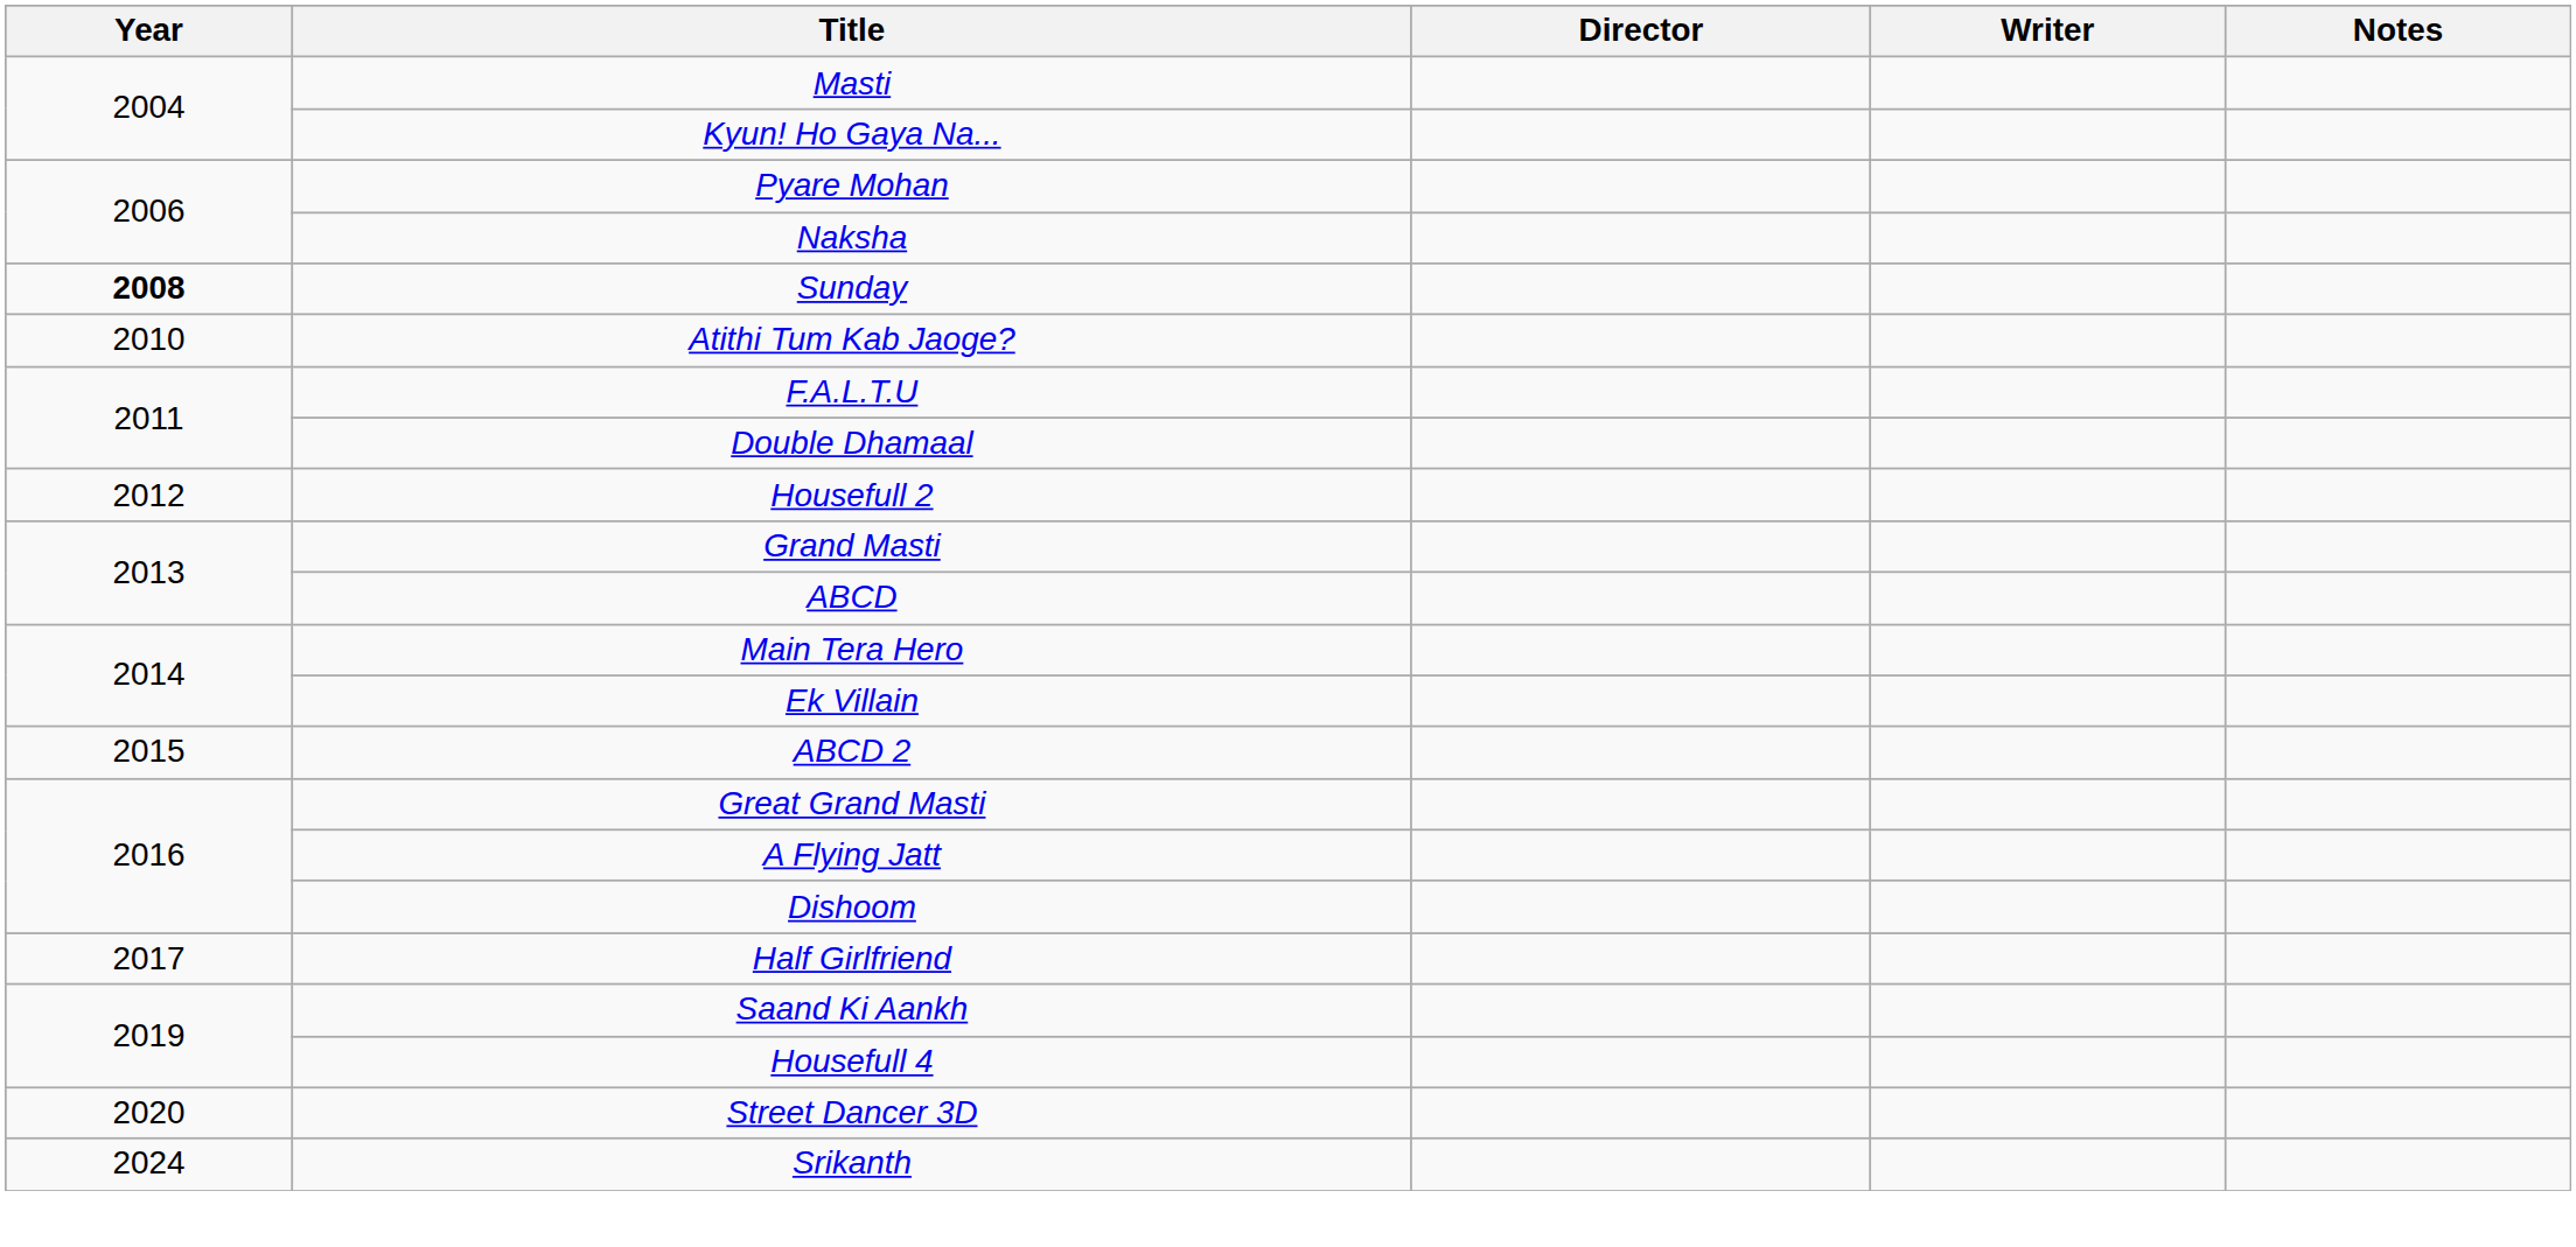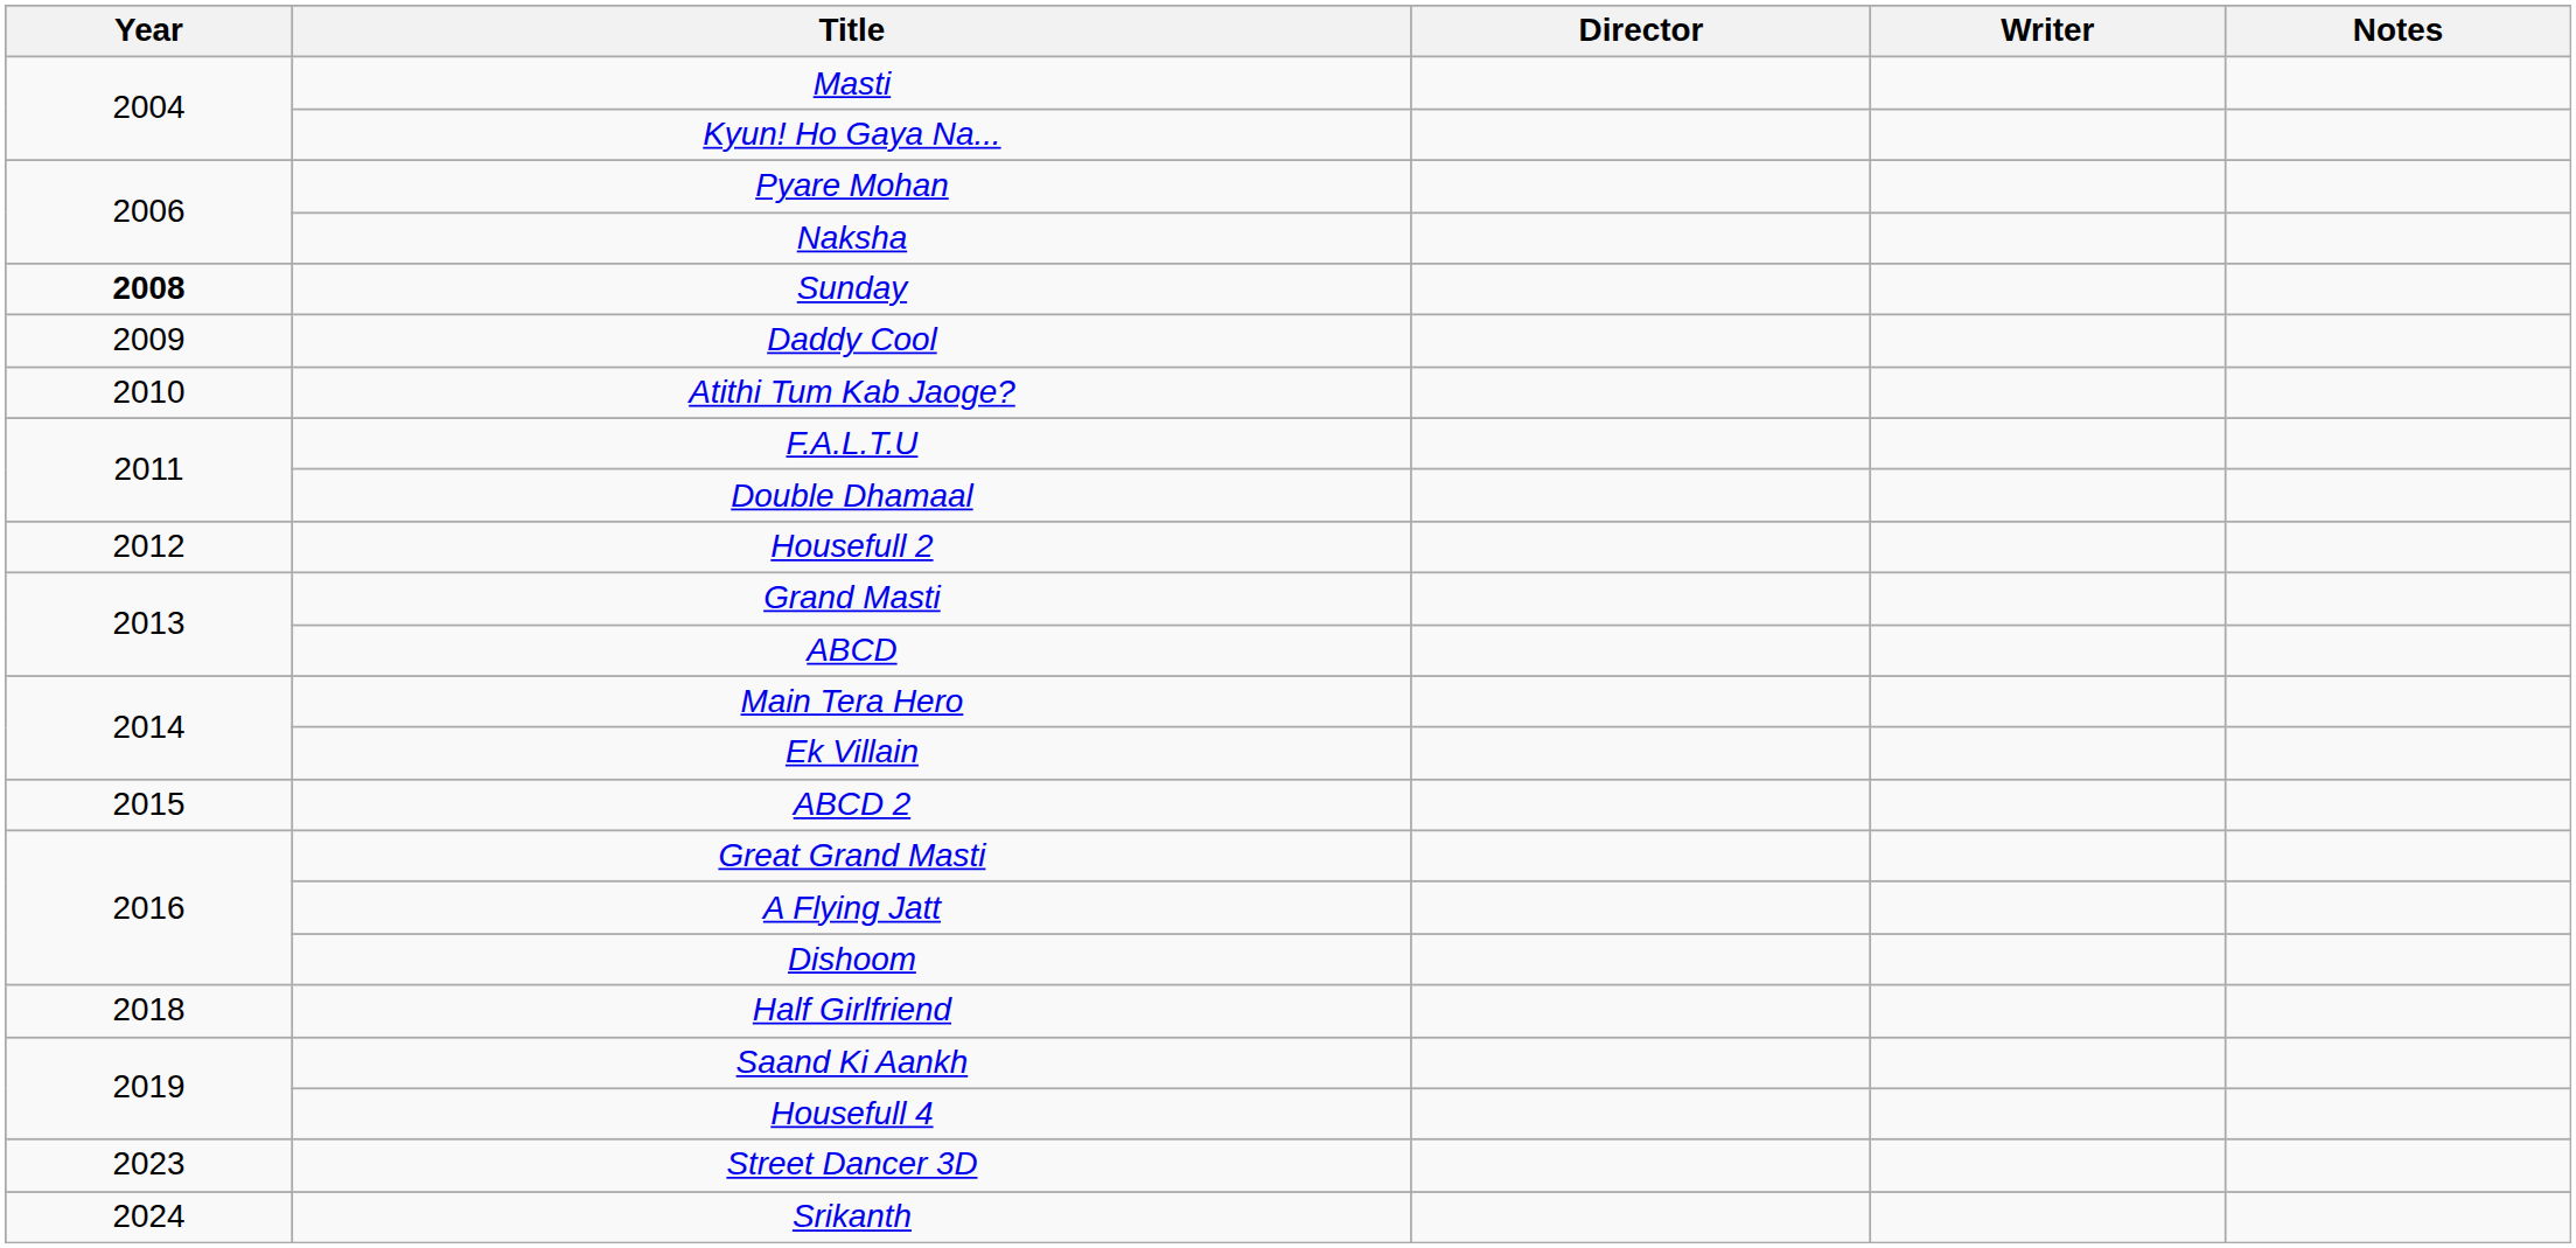 <table class="wikitable sortable"style="width: 100%; text-align: center;">
 <tr>
 <th>Year</th>
 <th>Title</th>
 <th>Director</th>
 <th>Writer</th>
 <th>Notes</th>
 </tr>
 <tr>
 <td rowspan=2>2004</td>
 <td><em><a href='#'>Masti</a></em></td>
 <td></td>
 <td></td>
 <td></td>
 </tr>
 <tr>
 <td><em><a href='#'>Kyun! Ho Gaya Na...</a></em></td>
 <td></td>
 <td></td>
 <td></td>
 </tr>
 <tr>
 <td rowspan=2>2006</td>
 <td><em><a href='#'>Pyare Mohan</a></em></td>
 <td></td>
 <td></td>
 <td></td>
 </tr>
 <tr>
 <td><em><a href='#'>Naksha</a></em></td>
 <td></td>
 <td></td>
 <td></td>
 </tr>
 <tr>
 <td><strong>2008</strong></td>
 <td><em><a href='#'>Sunday</a></em></td>
+<td></td>
+<td></td>
+<td></td>
+</tr>
+<tr>
+<td>2009</td>
+<td><em><a href='#'>Daddy  Cool</a></em></td>
 <td></td>
 <td></td>
 <td></td>
 </tr>
 <tr>
 <td>2010</td>
 <td><em><a href='#'>Atithi Tum Kab Jaoge?</a></em></td>
 <td></td>
 <td></td>
 <td></td>
 </tr>
 <tr>
 <td rowspan=2>2011</td>
 <td><em><a href='#'>F.A.L.T.U</a></em></td>
 <td></td>
 <td></td>
 <td></td>
 </tr>
 <tr>
 <td><em><a href='#'>Double Dhamaal</a></em></td>
 <td></td>
 <td></td>
 <td></td>
 </tr>
 <tr>
 <td>2012</td>
 <td><em><a href='#'>Housefull 2</a></em></td>
 <td></td>
 <td></td>
 <td></td>
 </tr>
 <tr>
 <td rowspan=2>2013</td>
 <td><em><a href='#'>Grand Masti</a></em></td>
 <td></td>
 <td></td>
 <td></td>
 </tr>
 <tr>
 <td><em><a href='#'>ABCD</a></em></td>
 <td></td>
 <td></td>
 <td></td>
 </tr>
 <tr>
 <td rowspan=2>2014</td>
 <td><em><a href='#'>Main Tera Hero</a></em></td>
 <td></td>
 <td></td>
 <td></td>
 </tr>
 <tr>
 <td><em><a href='#'>Ek Villain</a></em></td>
 <td></td>
 <td></td>
 <td></td>
 </tr>
 <tr>
 <td>2015</td>
 <td><em><a href='#'>ABCD 2</a></em></td>
 <td></td>
 <td></td>
 <td></td>
 </tr>
 <tr>
 <td rowspan=3>2016</td>
 <td><em><a href='#'>Great Grand Masti</a></em></td>
 <td></td>
 <td></td>
 <td></td>
 </tr>
 <tr>
 <td><em><a href='#'>A Flying Jatt</a></em></td>
 <td></td>
 <td></td>
 <td></td>
 </tr>
 <tr>
 <td><em><a href='#'>Dishoom</a></em></td>
 <td></td>
 <td></td>
 <td></td>
 </tr>
 <tr>
-<td>2017</td>
+<td>2018</td>
 <td><em><a href='#'>Half Girlfriend</a></em></td>
 <td></td>
 <td></td>
 <td></td>
 </tr>
 <tr>
 <td rowspan=2>2019</td>
 <td><em><a href='#'>Saand Ki Aankh</a></em></td>
 <td></td>
 <td></td>
 <td></td>
 </tr>
 <tr>
 <td><em><a href='#'>Housefull 4</a></em></td>
 <td></td>
 <td></td>
 <td></td>
 </tr>
 <tr>
-<td>2020</td>
+<td>2023</td>
 <td><em><a href='#'>Street Dancer 3D</a></em></td>
 <td></td>
 <td></td>
 <td></td>
 </tr>
 <tr>
 <td>2024</td>
 <td><em><a href='#'>Srikanth</a></em></td>
 <td></td>
 <td></td>
 <td></td>
 </tr>
 </table>
